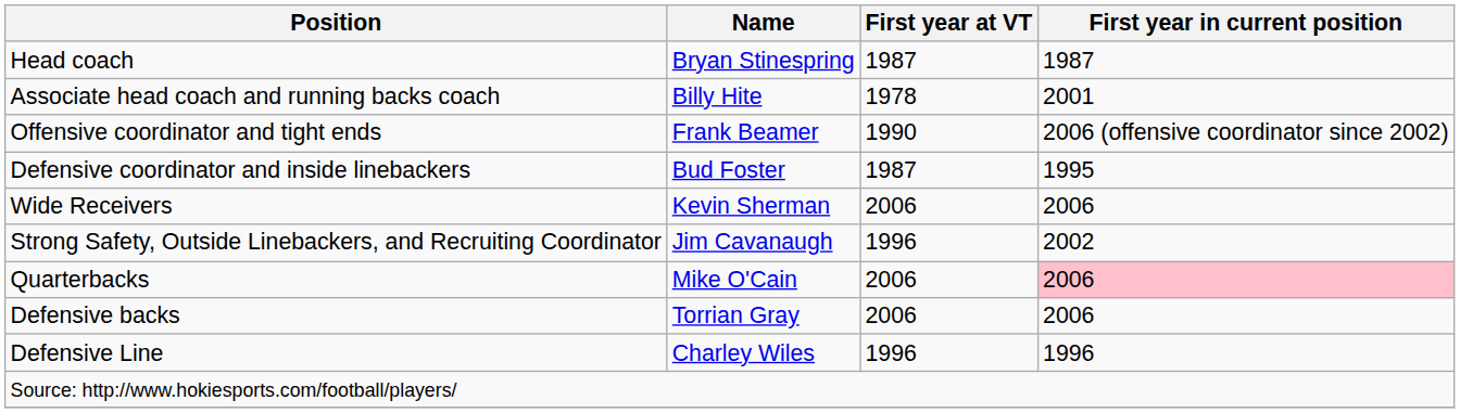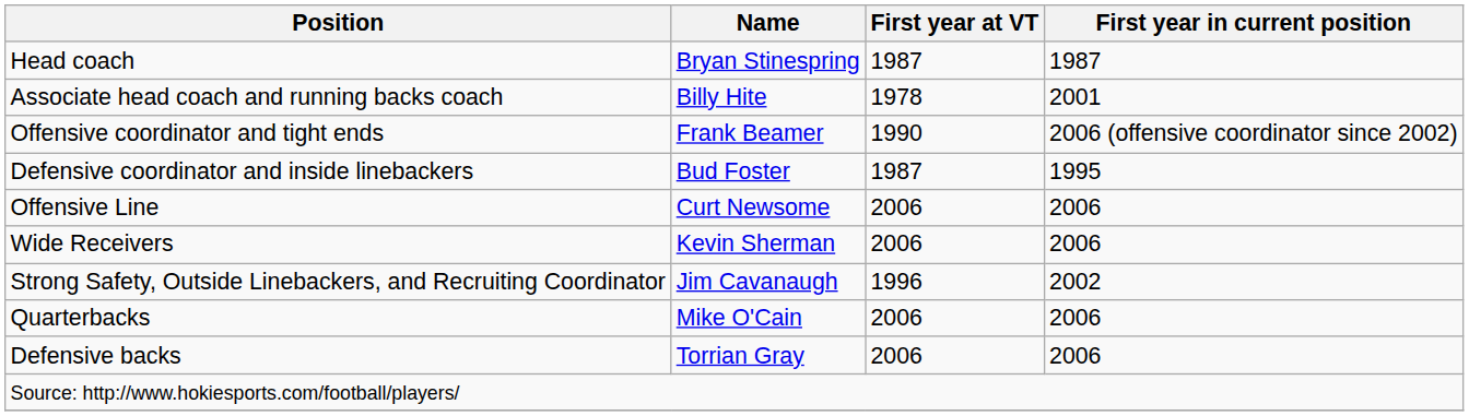 <table class="wikitable">
 <tr>
 <th><strong>Position</strong></th>
 <th><strong>Name</strong></th>
 <th><strong>First year at VT</strong></th>
 <th><strong>First year in current position</strong></th>
 </tr>
 <tr>
 <td>Head coach</td>
 <td><a href='#'>Bryan Stinespring</a></td>
 <td>1987</td>
 <td>1987</td>
 </tr>
 <tr>
 <td>Associate head coach and running backs coach</td>
 <td><a href='#'>Billy Hite</a></td>
 <td>1978</td>
 <td>2001</td>
 </tr>
 <tr>
 <td>Offensive coordinator and tight ends</td>
 <td><a href='#'>Frank Beamer</a></td>
 <td>1990</td>
 <td>2006 (offensive coordinator since 2002)</td>
 </tr>
 <tr>
 <td>Defensive coordinator and inside linebackers</td>
 <td><a href='#'>Bud Foster</a></td>
 <td>1987</td>
 <td>1995</td>
 </tr>
 <tr>
+<td>Offensive Line</td>
+<td><a href='#'>Curt Newsome</a></td>
+<td>2006</td>
+<td>2006</td>
+</tr>
+<tr>
 <td>Wide Receivers</td>
 <td><a href='#'>Kevin Sherman</a></td>
 <td>2006</td>
 <td>2006</td>
 </tr>
 <tr>
 <td>Strong Safety, Outside Linebackers, and Recruiting Coordinator</td>
 <td><a href='#'>Jim Cavanaugh</a></td>
 <td>1996</td>
 <td>2002</td>
 </tr>
 <tr>
 <td>Quarterbacks</td>
 <td><a href='#'>Mike O'Cain</a></td>
 <td>2006</td>
-<td style="background: pink;">2006</td>
+<td>2006</td>
 </tr>
 <tr>
 <td>Defensive backs</td>
 <td><a href='#'>Torrian Gray</a></td>
 <td>2006</td>
 <td>2006</td>
 </tr>
 <tr>
-<td>Defensive Line</td>
-<td><a href='#'>Charley Wiles</a></td>
-<td>1996</td>
-<td>1996</td>
-</tr>
-<tr>
 <td colspan=4><small>Source: http://www.hokiesports.com/football/players/</small></td>
 </tr>
 <tr>
 </tr>
 </table>
